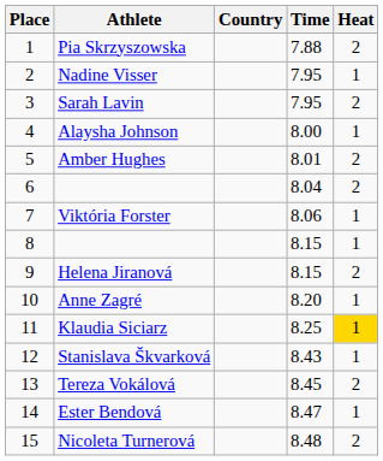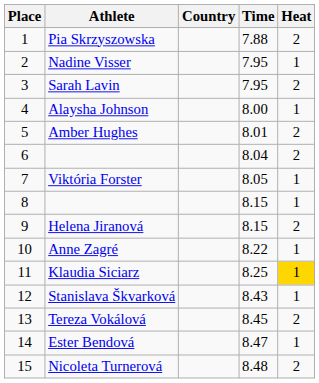 <table class="wikitable">
 <tr>
 <th>Place</th>
 <th>Athlete</th>
 <th>Country</th>
 <th>Time</th>
 <th>Heat</th>
 </tr>
 <tr>
 <td align=center>1</td>
 <td><a href='#'>Pia Skrzyszowska</a></td>
 <td></td>
 <td>7.88</td>
 <td align=center>2</td>
 </tr>
 <tr>
 <td align=center>2</td>
 <td><a href='#'>Nadine Visser</a></td>
 <td></td>
 <td>7.95</td>
 <td align=center>1</td>
 </tr>
 <tr>
 <td align=center>3</td>
 <td><a href='#'>Sarah Lavin</a></td>
 <td></td>
 <td>7.95</td>
 <td align=center>2</td>
 </tr>
 <tr>
 <td align=center>4</td>
 <td><a href='#'>Alaysha Johnson</a></td>
 <td></td>
 <td>8.00</td>
 <td align=center>1</td>
 </tr>
 <tr>
 <td align=center>5</td>
 <td><a href='#'>Amber Hughes</a></td>
 <td></td>
 <td>8.01</td>
 <td align=center>2</td>
 </tr>
 <tr>
 <td align=center>6</td>
 <td></td>
 <td></td>
 <td>8.04</td>
 <td align=center>2</td>
 </tr>
 <tr>
 <td align=center>7</td>
 <td><a href='#'>Viktória Forster</a></td>
 <td></td>
-<td>8.06</td>
+<td>8.05</td>
 <td align=center>1</td>
 </tr>
 <tr>
 <td align=center>8</td>
 <td></td>
 <td></td>
 <td>8.15</td>
 <td align=center>1</td>
 </tr>
 <tr>
 <td align=center>9</td>
 <td><a href='#'>Helena Jiranová</a></td>
 <td></td>
 <td>8.15</td>
 <td align=center>2</td>
 </tr>
 <tr>
 <td align=center>10</td>
 <td><a href='#'>Anne Zagré</a></td>
 <td></td>
-<td>8.20</td>
+<td>8.22</td>
 <td align=center>1</td>
 </tr>
 <tr>
 <td align=center>11</td>
 <td><a href='#'>Klaudia Siciarz</a></td>
 <td></td>
 <td>8.25</td>
 <td align=center style="background: gold;">1</td>
 </tr>
 <tr>
 <td align=center>12</td>
 <td><a href='#'>Stanislava Škvarková</a></td>
 <td></td>
 <td>8.43</td>
 <td align=center>1</td>
 </tr>
 <tr>
 <td align=center>13</td>
 <td><a href='#'>Tereza Vokálová</a></td>
 <td></td>
 <td>8.45</td>
 <td align=center>2</td>
 </tr>
 <tr>
 <td align=center>14</td>
 <td><a href='#'>Ester Bendová</a></td>
 <td></td>
 <td>8.47</td>
 <td align=center>1</td>
 </tr>
 <tr>
 <td align=center>15</td>
 <td><a href='#'>Nicoleta Turnerová</a></td>
 <td></td>
 <td>8.48</td>
 <td align=center>2</td>
 </tr>
 </table>
